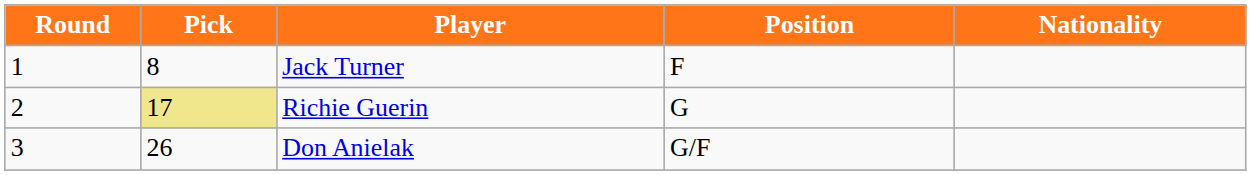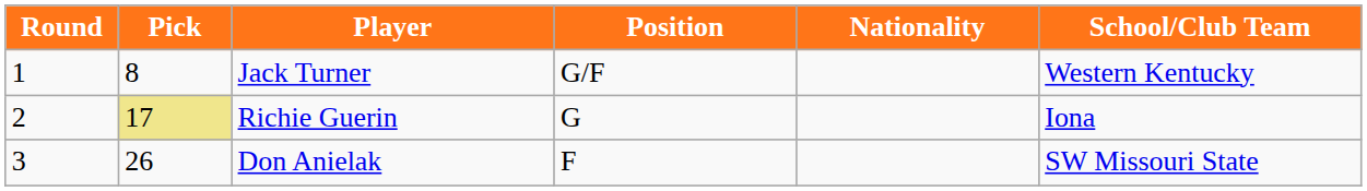 <table class="wikitable sortable sortable">
 <tr>
 <th style="background:#FF7518;color:#FFFFFF;" width="7%">Round</th>
 <th style="background:#FF7518;color:#FFFFFF;" width="7%">Pick</th>
 <th style="background:#FF7518;color:#FFFFFF;" width="20%">Player</th>
 <th style="background:#FF7518;color:#FFFFFF;" width="15%">Position</th>
 <th style="background:#FF7518;color:#FFFFFF;" width="15%">Nationality</th>
+<th style="background:#FF7518;color:#FFFFFF;" width="20%">School/Club Team</th>
 </tr>
 <tr>
 <td>1</td>
 <td>8</td>
 <td><a href='#'>Jack Turner</a></td>
-<td>F</td>
+<td>G/F</td>
 <td></td>
+<td><a href='#'>Western Kentucky</a></td>
 </tr>
 <tr>
 <td>2</td>
 <td style="background: khaki;">17</td>
 <td><a href='#'>Richie Guerin</a></td>
 <td>G</td>
 <td></td>
+<td><a href='#'>Iona</a></td>
 </tr>
 <tr>
 <td>3</td>
 <td>26</td>
 <td><a href='#'>Don Anielak</a></td>
-<td>G/F</td>
+<td>F</td>
 <td></td>
+<td><a href='#'>SW Missouri State</a></td>
 </tr>
 </table>
